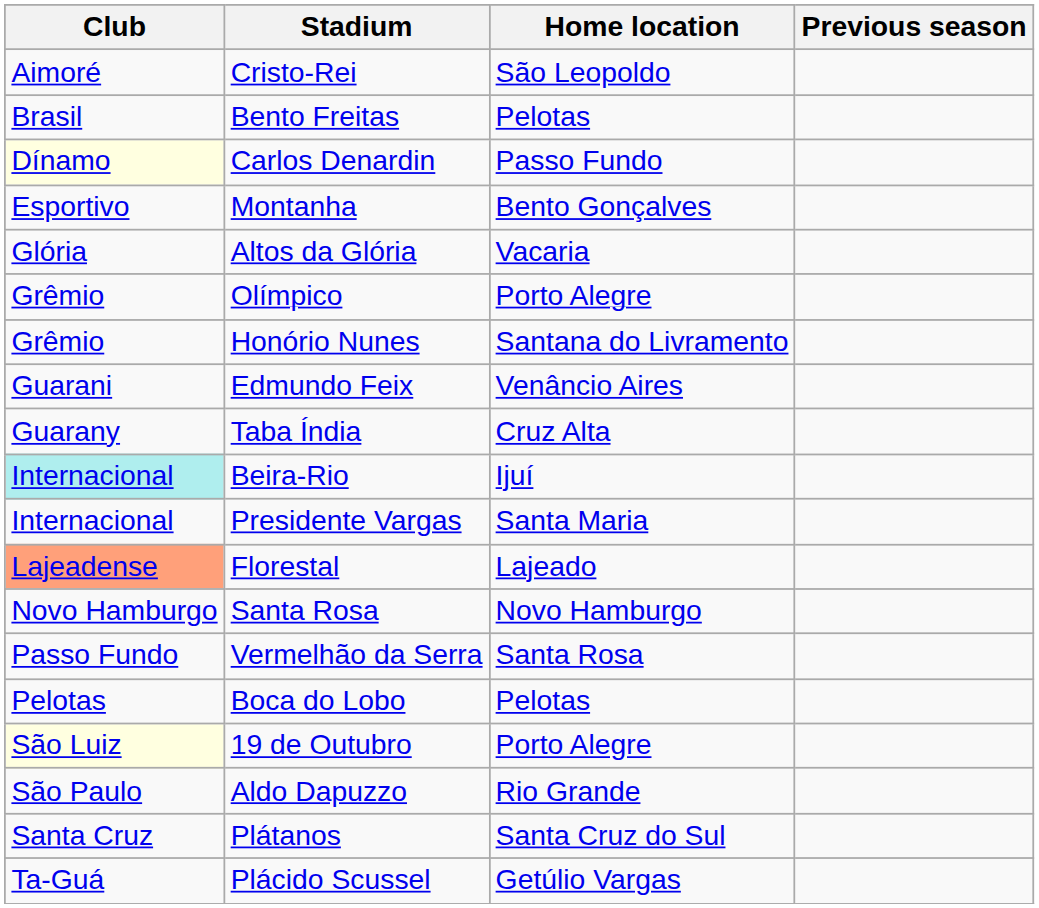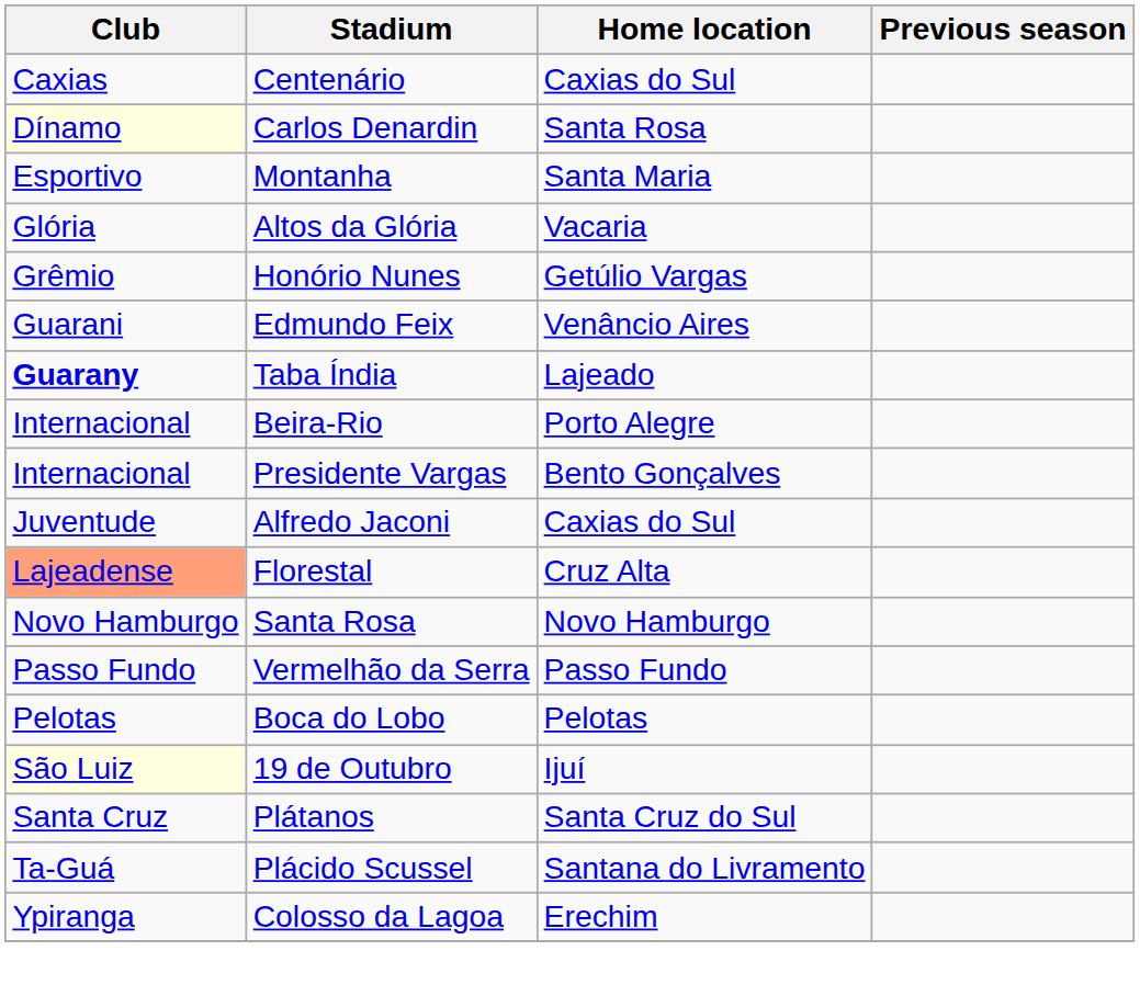 <table class="wikitable sortable">
 <tr>
 <th>Club</th>
 <th>Stadium</th>
 <th>Home location</th>
 <th>Previous season</th>
 </tr>
 <tr>
-<td><a href='#'>Aimoré</a></td>
-<td><a href='#'>Cristo-Rei</a></td>
-<td><a href='#'>São Leopoldo</a></td>
-<td></td>
-</tr>
-<tr>
-<td><a href='#'>Brasil</a></td>
-<td><a href='#'>Bento Freitas</a></td>
-<td><a href='#'>Pelotas</a></td>
+<td><a href='#'>Caxias</a></td>
+<td><a href='#'>Centenário</a></td>
+<td><a href='#'>Caxias do Sul</a></td>
 <td></td>
 </tr>
 <tr>
 <td style="background: lightyellow;"><a href='#'>Dínamo</a></td>
 <td><a href='#'>Carlos Denardin</a></td>
-<td><a href='#'>Passo Fundo</a></td>
+<td><a href='#'>Santa Rosa</a></td>
 <td></td>
 </tr>
 <tr>
 <td><a href='#'>Esportivo</a></td>
 <td><a href='#'>Montanha</a></td>
-<td><a href='#'>Bento Gonçalves</a></td>
+<td><a href='#'>Santa Maria</a></td>
 <td></td>
 </tr>
 <tr>
 <td><a href='#'>Glória</a></td>
 <td><a href='#'>Altos da Glória</a></td>
 <td><a href='#'>Vacaria</a></td>
 <td></td>
 </tr>
 <tr>
 <td><a href='#'>Grêmio</a></td>
-<td><a href='#'>Olímpico</a></td>
-<td><a href='#'>Porto Alegre</a></td>
-<td></td>
-</tr>
-<tr>
-<td><a href='#'>Grêmio</a></td>
 <td><a href='#'>Honório Nunes</a></td>
-<td><a href='#'>Santana do Livramento</a></td>
+<td><a href='#'>Getúlio Vargas</a></td>
 <td></td>
 </tr>
 <tr>
 <td><a href='#'>Guarani</a></td>
 <td><a href='#'>Edmundo Feix</a></td>
 <td><a href='#'>Venâncio Aires</a></td>
 <td></td>
 </tr>
 <tr>
-<td><a href='#'>Guarany</a></td>
+<td><strong><a href='#'>Guarany</a></strong></td>
 <td><a href='#'>Taba Índia</a></td>
-<td><a href='#'>Cruz Alta</a></td>
+<td><a href='#'>Lajeado</a></td>
 <td></td>
 </tr>
 <tr>
-<td style="background: paleturquoise;"><a href='#'>Internacional</a></td>
+<td><a href='#'>Internacional</a></td>
 <td><a href='#'>Beira-Rio</a></td>
-<td><a href='#'>Ijuí</a></td>
+<td><a href='#'>Porto Alegre</a></td>
 <td></td>
 </tr>
 <tr>
 <td><a href='#'>Internacional</a></td>
 <td><a href='#'>Presidente Vargas</a></td>
-<td><a href='#'>Santa Maria</a></td>
+<td><a href='#'>Bento Gonçalves</a></td>
+<td></td>
+</tr>
+<tr>
+<td><a href='#'>Juventude</a></td>
+<td><a href='#'>Alfredo Jaconi</a></td>
+<td><a href='#'>Caxias do Sul</a></td>
 <td></td>
 </tr>
 <tr>
 <td style="background: lightsalmon;"><a href='#'>Lajeadense</a></td>
 <td><a href='#'>Florestal</a></td>
-<td><a href='#'>Lajeado</a></td>
+<td><a href='#'>Cruz Alta</a></td>
 <td></td>
 </tr>
 <tr>
 <td><a href='#'>Novo Hamburgo</a></td>
 <td><a href='#'>Santa Rosa</a></td>
 <td><a href='#'>Novo Hamburgo</a></td>
 <td></td>
 </tr>
 <tr>
 <td><a href='#'>Passo Fundo</a></td>
 <td><a href='#'>Vermelhão da Serra</a></td>
-<td><a href='#'>Santa Rosa</a></td>
+<td><a href='#'>Passo Fundo</a></td>
 <td></td>
 </tr>
 <tr>
 <td><a href='#'>Pelotas</a></td>
 <td><a href='#'>Boca do Lobo</a></td>
 <td><a href='#'>Pelotas</a></td>
 <td></td>
 </tr>
 <tr>
 <td style="background: lightyellow;"><a href='#'>São Luiz</a></td>
 <td><a href='#'>19 de Outubro</a></td>
-<td><a href='#'>Porto Alegre</a></td>
-<td></td>
-</tr>
-<tr>
-<td><a href='#'>São Paulo</a></td>
-<td><a href='#'>Aldo Dapuzzo</a></td>
-<td><a href='#'>Rio Grande</a></td>
+<td><a href='#'>Ijuí</a></td>
 <td></td>
 </tr>
 <tr>
 <td><a href='#'>Santa Cruz</a></td>
 <td><a href='#'>Plátanos</a></td>
 <td><a href='#'>Santa Cruz do Sul</a></td>
 <td></td>
 </tr>
 <tr>
 <td><a href='#'>Ta-Guá</a></td>
 <td><a href='#'>Plácido Scussel</a></td>
-<td><a href='#'>Getúlio Vargas</a></td>
+<td><a href='#'>Santana do Livramento</a></td>
+<td></td>
+</tr>
+<tr>
+<td><a href='#'>Ypiranga</a></td>
+<td><a href='#'>Colosso da Lagoa</a></td>
+<td><a href='#'>Erechim</a></td>
 <td></td>
 </tr>
 <tr>
 </tr>
 </table>
